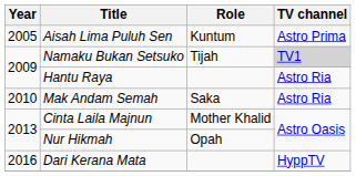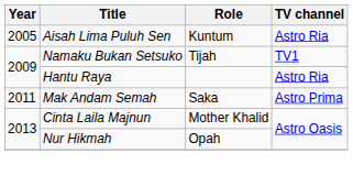 <table class="wikitable">
 <tr>
 <th>Year</th>
 <th>Title</th>
 <th>Role</th>
 <th>TV channel</th>
 </tr>
 <tr>
 <td>2005</td>
 <td><em>Aisah Lima Puluh Sen</em></td>
 <td>Kuntum</td>
-<td><a href='#'>Astro Prima</a></td>
+<td><a href='#'>Astro Ria</a></td>
 </tr>
 <tr>
 <td rowspan="2">2009</td>
 <td><em>Namaku Bukan Setsuko</em></td>
 <td>Tijah</td>
-<td style="background: lightgrey;"><a href='#'>TV1</a></td>
+<td><a href='#'>TV1</a></td>
 </tr>
 <tr>
 <td><em>Hantu Raya</em></td>
 <td></td>
 <td><a href='#'>Astro Ria</a></td>
 </tr>
 <tr>
-<td>2010</td>
+<td>2011</td>
 <td><em>Mak Andam Semah</em></td>
 <td>Saka</td>
-<td><a href='#'>Astro Ria</a></td>
+<td><a href='#'>Astro Prima</a></td>
 </tr>
 <tr>
 <td rowspan="2">2013</td>
 <td><em>Cinta Laila Majnun</em></td>
 <td>Mother Khalid</td>
 <td rowspan="2"><a href='#'>Astro Oasis</a></td>
 </tr>
 <tr>
 <td><em>Nur Hikmah</em></td>
 <td>Opah</td>
 </tr>
 <tr>
-<td>2016</td>
-<td><em>Dari Kerana Mata</em></td>
-<td></td>
-<td><a href='#'>HyppTV</a></td>
-</tr>
-<tr>
 </tr>
 </table>
